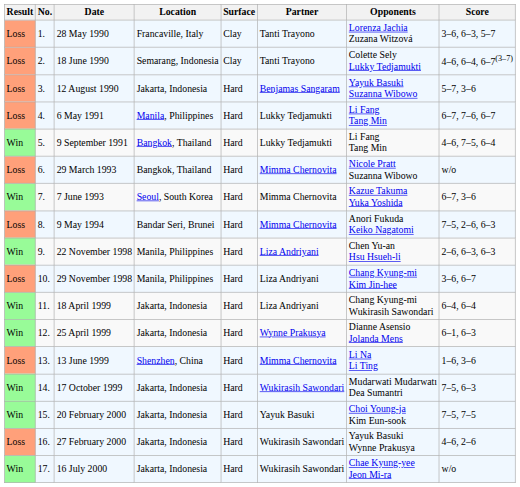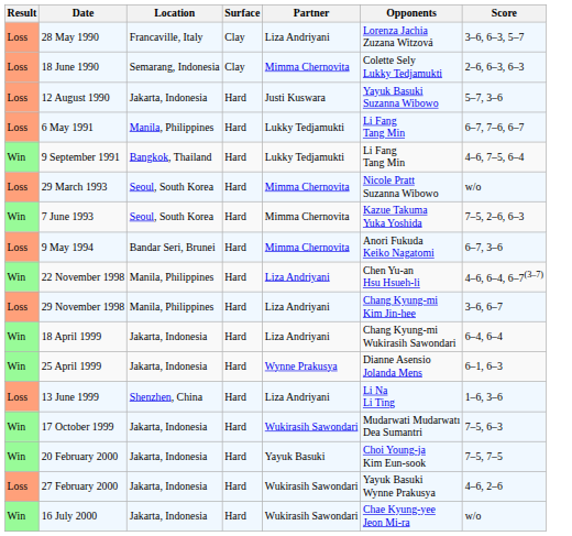 <table class="sortable wikitable" style="font-size:97%;">
 <tr>
 <th>Result</th>
-<th>No.</th>
 <th>Date</th>
 <th>Location</th>
 <th>Surface</th>
 <th>Partner</th>
 <th>Opponents</th>
 <th>Score</th>
 </tr>
 <tr style="background:#f0f8ff;">
 <td style="background:#ffa07a;">Loss</td>
-<td>1.</td>
 <td>28 May 1990</td>
 <td>Francaville, Italy</td>
 <td>Clay</td>
-<td> Tanti Trayono</td>
+<td> Liza Andriyani</td>
 <td> <a href='#'>Lorenza Jachia</a> <br>  Zuzana Witzová</td>
 <td>3–6, 6–3, 5–7</td>
 </tr>
 <tr style="background:#f0f8ff;">
 <td style="background:#ffa07a;">Loss</td>
-<td>2.</td>
 <td>18 June 1990</td>
 <td>Semarang, Indonesia</td>
 <td>Clay</td>
-<td> Tanti Trayono</td>
+<td> <a href='#'>Mimma Chernovita</a></td>
 <td> Colette Sely <br>  <a href='#'>Lukky Tedjamukti</a></td>
-<td>4–6, 6–4, 6–7<sup>(3–7)</sup></td>
+<td>2–6, 6–3, 6–3</td>
 </tr>
 <tr style="background:#f0f8ff;">
 <td style="background:#ffa07a;">Loss</td>
-<td>3.</td>
 <td>12 August 1990</td>
 <td>Jakarta, Indonesia</td>
 <td>Hard</td>
-<td> <a href='#'>Benjamas Sangaram</a></td>
+<td> Justi Kuswara</td>
 <td> <a href='#'>Yayuk Basuki</a> <br>  <a href='#'>Suzanna Wibowo</a></td>
 <td>5–7, 3–6</td>
 </tr>
 <tr style="background:#f0f8ff;">
 <td style="background:#ffa07a;">Loss</td>
-<td>4.</td>
 <td>6 May 1991</td>
 <td><a href='#'>Manila</a>, Philippines</td>
 <td>Hard</td>
 <td> Lukky Tedjamukti</td>
 <td> <a href='#'>Li Fang</a> <br>  <a href='#'>Tang Min</a></td>
 <td>6–7, 7–6, 6–7</td>
 </tr>
 <tr>
 <td style="background:#98fb98;">Win</td>
-<td>5.</td>
 <td>9 September 1991</td>
 <td><a href='#'>Bangkok</a>, Thailand</td>
 <td>Hard</td>
 <td> Lukky Tedjamukti</td>
 <td> Li Fang <br>  Tang Min</td>
 <td>4–6, 7–5, 6–4</td>
 </tr>
 <tr style="background:#f0f8ff;">
 <td style="background:#ffa07a;">Loss</td>
-<td>6.</td>
 <td>29 March 1993</td>
-<td>Bangkok, Thailand</td>
+<td><a href='#'>Seoul</a>, South Korea</td>
 <td>Hard</td>
 <td> <a href='#'>Mimma Chernovita</a></td>
 <td> <a href='#'>Nicole Pratt</a> <br>  Suzanna Wibowo</td>
 <td>w/o</td>
 </tr>
 <tr>
 <td style="background:#98fb98;">Win</td>
-<td>7.</td>
 <td>7 June 1993</td>
 <td><a href='#'>Seoul</a>, South Korea</td>
 <td>Hard</td>
 <td> Mimma Chernovita</td>
 <td> <a href='#'>Kazue Takuma</a> <br>  <a href='#'>Yuka Yoshida</a></td>
-<td>6–7, 3–6</td>
+<td>7–5, 2–6, 6–3</td>
 </tr>
 <tr bgcolor="#f0f8ff">
 <td style="background:#ffa07a;">Loss</td>
-<td>8.</td>
 <td>9 May 1994</td>
 <td>Bandar Seri, Brunei</td>
 <td>Hard</td>
 <td> <a href='#'>Mimma Chernovita</a></td>
 <td> Anori Fukuda <br>  <a href='#'>Keiko Nagatomi</a></td>
-<td>7–5, 2–6, 6–3</td>
+<td>6–7, 3–6</td>
 </tr>
 <tr>
 <td style="background:#98fb98;">Win</td>
-<td>9.</td>
 <td>22 November 1998</td>
 <td>Manila, Philippines</td>
 <td>Hard</td>
 <td> <a href='#'>Liza Andriyani</a></td>
 <td> Chen Yu-an <br>  <a href='#'>Hsu Hsueh-li</a></td>
-<td>2–6, 6–3, 6–3</td>
+<td>4–6, 6–4, 6–7<sup>(3–7)</sup></td>
 </tr>
 <tr style="background:#f0f8ff;">
 <td style="background:#ffa07a;">Loss</td>
-<td>10.</td>
 <td>29 November 1998</td>
 <td>Manila, Philippines</td>
 <td>Hard</td>
 <td> Liza Andriyani</td>
 <td> <a href='#'>Chang Kyung-mi</a> <br>  <a href='#'>Kim Jin-hee</a></td>
 <td>3–6, 6–7</td>
 </tr>
 <tr>
 <td style="background:#98fb98;">Win</td>
-<td>11.</td>
 <td>18 April 1999</td>
 <td>Jakarta, Indonesia</td>
 <td>Hard</td>
 <td> Liza Andriyani</td>
 <td> Chang Kyung-mi <br>  Wukirasih Sawondari</td>
 <td>6–4, 6–4</td>
 </tr>
 <tr>
 <td style="background:#98fb98;">Win</td>
-<td>12.</td>
 <td>25 April 1999</td>
 <td>Jakarta, Indonesia</td>
 <td>Hard</td>
 <td> <a href='#'>Wynne Prakusya</a></td>
 <td> Dianne Asensio <br>  <a href='#'>Jolanda Mens</a></td>
 <td>6–1, 6–3</td>
 </tr>
 <tr style="background:#f0f8ff;">
 <td style="background:#ffa07a;">Loss</td>
-<td>13.</td>
 <td>13 June 1999</td>
 <td><a href='#'>Shenzhen</a>, China</td>
 <td>Hard</td>
-<td> <a href='#'>Mimma Chernovita</a></td>
+<td> Liza Andriyani</td>
 <td> <a href='#'>Li Na</a> <br>  <a href='#'>Li Ting</a></td>
 <td>1–6, 3–6</td>
 </tr>
 <tr style="background:#f0f8ff;">
 <td style="background:#98fb98;">Win</td>
-<td>14.</td>
 <td>17 October 1999</td>
 <td>Jakarta, Indonesia</td>
 <td>Hard</td>
 <td> <a href='#'>Wukirasih Sawondari</a></td>
 <td> Mudarwati Mudarwatı <br>  Dea Sumantri</td>
 <td>7–5, 6–3</td>
 </tr>
 <tr style="background:#f0f8ff;">
 <td style="background:#98fb98;">Win</td>
-<td>15.</td>
 <td>20 February 2000</td>
 <td>Jakarta, Indonesia</td>
 <td>Hard</td>
 <td> Yayuk Basuki</td>
 <td> <a href='#'>Choi Young-ja</a> <br>  Kim Eun-sook</td>
 <td>7–5, 7–5</td>
 </tr>
 <tr bgcolor="#f0f8ff">
 <td style="background:#ffa07a;">Loss</td>
-<td>16.</td>
 <td>27 February 2000</td>
 <td>Jakarta, Indonesia</td>
 <td>Hard</td>
 <td> Wukirasih Sawondari</td>
 <td> Yayuk Basuki <br>  Wynne Prakusya</td>
 <td>4–6, 2–6</td>
 </tr>
 <tr style="background:#f0f8ff;">
 <td style="background:#98fb98;">Win</td>
-<td>17.</td>
 <td>16 July 2000</td>
 <td>Jakarta, Indonesia</td>
 <td>Hard</td>
 <td> Wukirasih Sawondari</td>
 <td> <a href='#'>Chae Kyung-yee</a> <br>   <a href='#'>Jeon Mi-ra</a></td>
 <td>w/o</td>
 </tr>
 </table>
